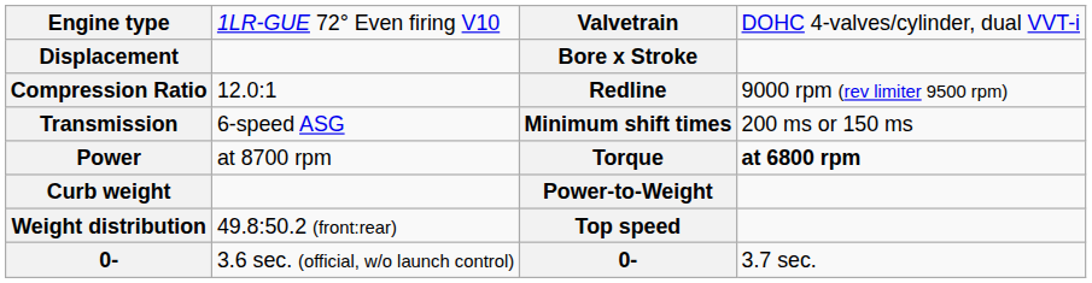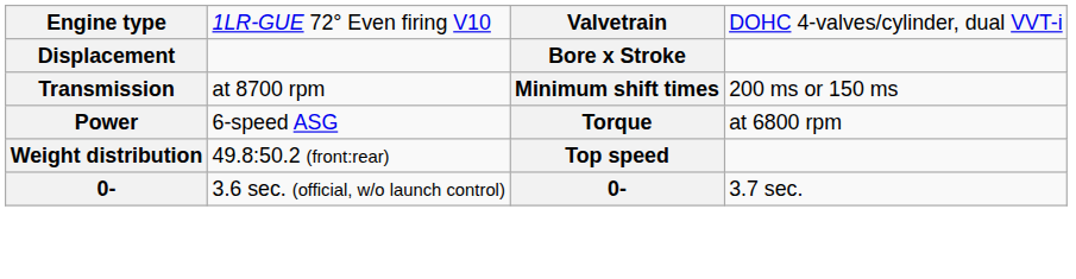 <table class="wikitable" style="font-size:95%; width:%;">
 <tr>
 <th>Engine type</th>
 <td><em><a href='#'>1LR-GUE</a></em> 72° Even firing <a href='#'>V10</a></td>
 <th>Valvetrain</th>
 <td><a href='#'>DOHC</a> 4-valves/cylinder, dual <a href='#'>VVT-i</a></td>
 </tr>
 <tr>
 <th>Displacement</th>
 <td></td>
 <th>Bore x Stroke</th>
 <td></td>
 </tr>
 <tr>
-<th>Compression Ratio</th>
-<td>12.0:1</td>
-<th>Redline</th>
-<td>9000 rpm <small>(<a href='#'>rev limiter</a> 9500 rpm)</small></td>
-</tr>
-<tr>
 <th>Transmission</th>
-<td>6-speed <a href='#'>ASG</a></td>
+<td> at 8700 rpm</td>
 <th>Minimum shift times</th>
 <td>200 ms or 150 ms</td>
 </tr>
 <tr>
 <th>Power</th>
-<td> at 8700 rpm</td>
+<td>6-speed <a href='#'>ASG</a></td>
 <th>Torque</th>
-<td><strong> at 6800 rpm</strong></td>
-</tr>
-<tr>
-<th>Curb weight</th>
-<td></td>
-<th>Power-to-Weight</th>
-<td></td>
+<td> at 6800 rpm</td>
 </tr>
 <tr>
 <th>Weight distribution</th>
 <td>49.8:50.2 <small>(front:rear)</small></td>
 <th>Top speed</th>
 <td></td>
 </tr>
 <tr>
 <th>0-</th>
 <td>3.6 sec. <small>(official, w/o launch control)</small></td>
 <th>0-</th>
 <td>3.7 sec.</td>
 </tr>
 </table>
